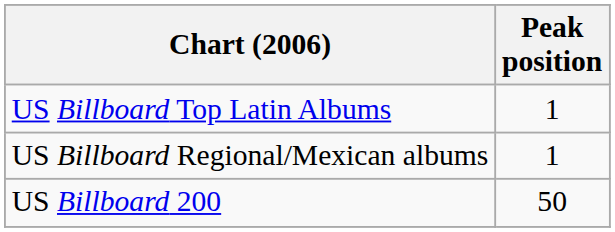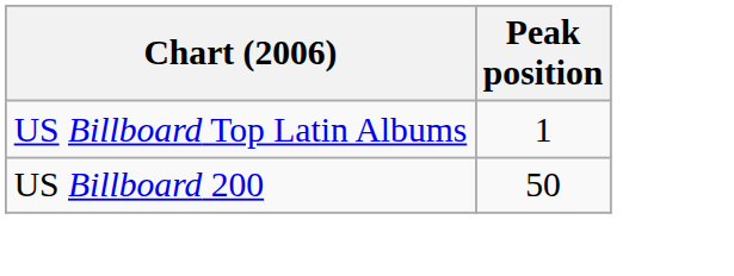 <table class="wikitable">
 <tr>
 <th align="left">Chart (2006)</th>
 <th align="left">Peak<br>position</th>
 </tr>
 <tr>
 <td align="left"><a href='#'>US</a> <a href='#'><em>Billboard</em> Top Latin Albums</a></td>
 <td align="center">1</td>
 </tr>
 <tr>
-<td align="left">US <em>Billboard</em> Regional/Mexican albums</td>
-<td align="center">1</td>
-</tr>
-<tr>
 <td align="left">US <a href='#'><em>Billboard</em> 200</a></td>
 <td align="center">50</td>
 </tr>
 </table>
